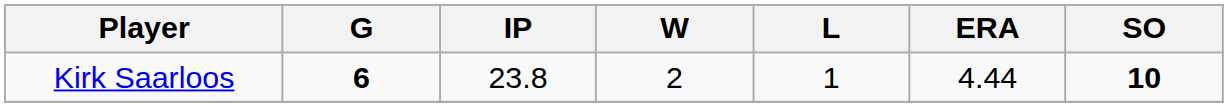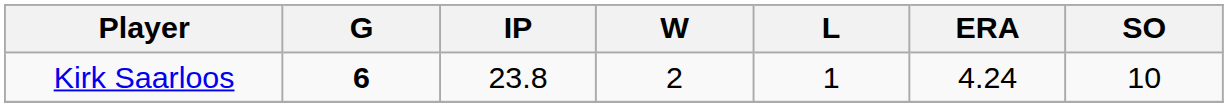 <table class="wikitable sortable">
 <tr>
 <th bgcolor="#DDDDFF" width="16%">Player</th>
 <th bgcolor="#DDDDFF" width="9%">G</th>
 <th bgcolor="#DDDDFF" width="9%">IP</th>
 <th bgcolor="#DDDDFF" width="9%">W</th>
 <th bgcolor="#DDDDFF" width="9%">L</th>
 <th bgcolor="#DDDDFF" width="9%">ERA</th>
 <th bgcolor="#DDDDFF" width="9%">SO</th>
 </tr>
 <tr align="center">
 <td><a href='#'>Kirk Saarloos</a></td>
 <td><strong>6</strong></td>
 <td>23.8</td>
 <td>2</td>
 <td>1</td>
-<td>4.44</td>
-<td><strong>10</strong></td>
+<td>4.24</td>
+<td>10</td>
 </tr>
 <tr align="center">
 </tr>
 </table>
